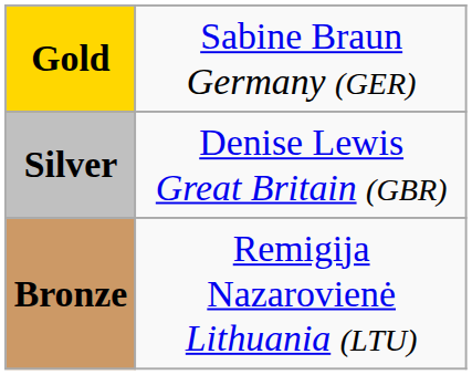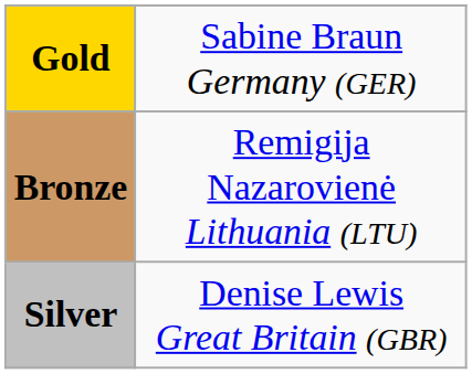 <table class="wikitable" style=" text-align:center; font-size:110%;" width="35%">
 <tr>
 <td bgcolor="gold"><strong>Gold</strong></td>
 <td> <a href='#'>Sabine Braun</a><br><em>Germany <small>(GER)</small></em></td>
 </tr>
 <tr>
+<td bgcolor="CC9966"><strong>Bronze</strong></td>
+<td> <a href='#'>Remigija Nazarovienė</a><br><em><a href='#'>Lithuania</a> <small>(LTU)</small></em></td>
+</tr>
+<tr>
 <td bgcolor="silver"><strong>Silver</strong></td>
 <td> <a href='#'>Denise Lewis</a><br><em><a href='#'>Great Britain</a> <small>(GBR)</small></em></td>
 </tr>
-<tr>
-<td bgcolor="CC9966"><strong>Bronze</strong></td>
-<td> <a href='#'>Remigija Nazarovienė</a><br><em><a href='#'>Lithuania</a> <small>(LTU)</small></em></td>
-</tr>
 </table>
